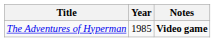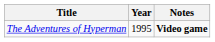 <table class="wikitable sortable">
 <tr>
 <th>Title</th>
 <th>Year</th>
 <th>Notes</th>
 </tr>
 <tr>
 <td><em><a href='#'>The Adventures of Hyperman</a></em></td>
-<td>1985</td>
+<td>1995</td>
 <td><strong>Video game</strong></td>
 </tr>
 </table>
